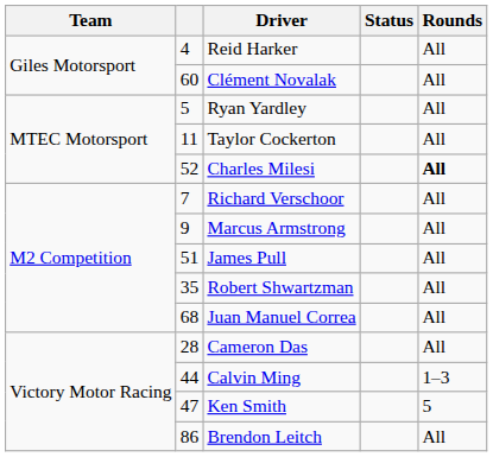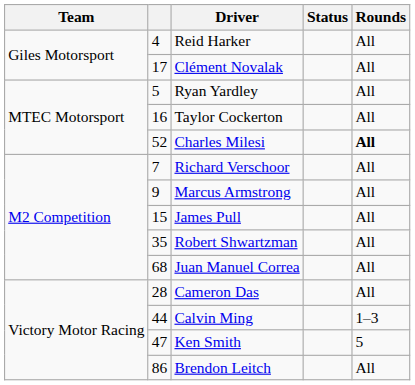 <table class="wikitable" style="font-size: 87%">
 <tr>
 <th>Team</th>
 <th></th>
 <th>Driver</th>
 <th>Status</th>
 <th>Rounds</th>
 </tr>
 <tr>
 <td rowspan=2>Giles Motorsport</td>
 <td>4</td>
 <td> Reid Harker</td>
 <td align=center></td>
 <td>All</td>
 </tr>
 <tr>
-<td>60</td>
+<td>17</td>
 <td> <a href='#'>Clément Novalak</a></td>
 <td align=center></td>
 <td>All</td>
 </tr>
 <tr>
 <td rowspan=3>MTEC Motorsport</td>
 <td>5</td>
 <td> Ryan Yardley</td>
 <td align=center></td>
 <td>All</td>
 </tr>
 <tr>
-<td>11</td>
+<td>16</td>
 <td> Taylor Cockerton</td>
 <td></td>
 <td>All</td>
 </tr>
 <tr>
 <td>52</td>
 <td> <a href='#'>Charles Milesi</a></td>
 <td align=center></td>
 <td><strong>All</strong></td>
 </tr>
 <tr>
 <td rowspan=5><a href='#'>M2 Competition</a></td>
 <td>7</td>
 <td> <a href='#'>Richard Verschoor</a></td>
 <td></td>
 <td>All</td>
 </tr>
 <tr>
 <td>9</td>
 <td> <a href='#'>Marcus Armstrong</a></td>
 <td></td>
 <td>All</td>
 </tr>
 <tr>
-<td>51</td>
+<td>15</td>
 <td> <a href='#'>James Pull</a></td>
 <td align=center></td>
 <td>All</td>
 </tr>
 <tr>
 <td>35</td>
 <td> <a href='#'>Robert Shwartzman</a></td>
 <td align=center></td>
 <td>All</td>
 </tr>
 <tr>
 <td>68</td>
 <td> <a href='#'>Juan Manuel Correa</a></td>
 <td align=center></td>
 <td>All</td>
 </tr>
 <tr>
 <td rowspan=4>Victory Motor Racing</td>
 <td>28</td>
 <td> <a href='#'>Cameron Das</a></td>
 <td align=center></td>
 <td>All</td>
 </tr>
 <tr>
 <td>44</td>
 <td> <a href='#'>Calvin Ming</a></td>
 <td align=center></td>
 <td>1–3</td>
 </tr>
 <tr>
 <td>47</td>
 <td> <a href='#'>Ken Smith</a></td>
 <td align=center></td>
 <td>5</td>
 </tr>
 <tr>
 <td>86</td>
 <td> <a href='#'>Brendon Leitch</a></td>
 <td></td>
 <td>All</td>
 </tr>
 </table>
